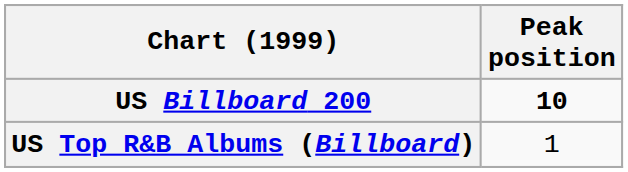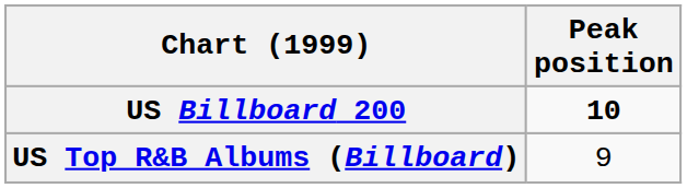 <table class="wikitable sortable plainrowheaders" style="text-align:center">
 <tr>
 <th scope="col">Chart (1999)</th>
 <th scope="col">Peak<br> position</th>
 </tr>
 <tr>
 <th scope="row">US <a href='#'><em>Billboard</em> 200</a></th>
 <td><strong>10</strong></td>
 </tr>
 <tr>
 <th scope="row">US <a href='#'>Top R&B Albums</a> (<em><a href='#'>Billboard</a></em>)</th>
-<td>1</td>
+<td>9</td>
 </tr>
 </table>
